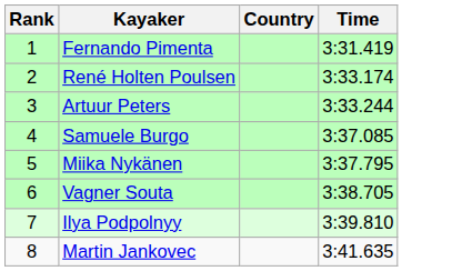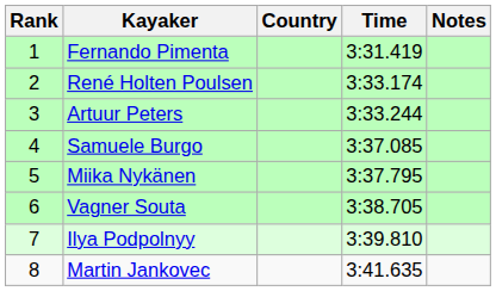 <table class="wikitable" style="text-align:center">
 <tr>
 <th>Rank</th>
 <th>Kayaker</th>
 <th>Country</th>
 <th>Time</th>
+<th>Notes</th>
 </tr>
 <tr bgcolor=bbffbb>
 <td>1</td>
 <td align="left"><a href='#'>Fernando Pimenta</a></td>
 <td align="left"></td>
 <td>3:31.419</td>
+<td></td>
 </tr>
 <tr bgcolor=bbffbb>
 <td>2</td>
 <td align="left"><a href='#'>René Holten Poulsen</a></td>
 <td align="left"></td>
 <td>3:33.174</td>
+<td></td>
 </tr>
 <tr bgcolor=bbffbb>
 <td>3</td>
 <td align="left"><a href='#'>Artuur Peters</a></td>
 <td align="left"></td>
 <td>3:33.244</td>
+<td></td>
 </tr>
 <tr bgcolor=bbffbb>
 <td>4</td>
 <td align="left"><a href='#'>Samuele Burgo</a></td>
 <td align="left"></td>
 <td>3:37.085</td>
+<td></td>
 </tr>
 <tr bgcolor=bbffbb>
 <td>5</td>
 <td align="left"><a href='#'>Miika Nykänen</a></td>
 <td align="left"></td>
 <td>3:37.795</td>
+<td></td>
 </tr>
 <tr bgcolor=bbffbb>
 <td>6</td>
 <td align="left"><a href='#'>Vagner Souta</a></td>
 <td align="left"></td>
 <td>3:38.705</td>
+<td></td>
 </tr>
 <tr bgcolor=ddffdd>
 <td>7</td>
 <td align="left"><a href='#'>Ilya Podpolnyy</a></td>
 <td align="left"></td>
 <td>3:39.810</td>
+<td></td>
 </tr>
 <tr>
 <td>8</td>
 <td align="left"><a href='#'>Martin Jankovec</a></td>
 <td align="left"></td>
 <td>3:41.635</td>
+<td></td>
 </tr>
 </table>
